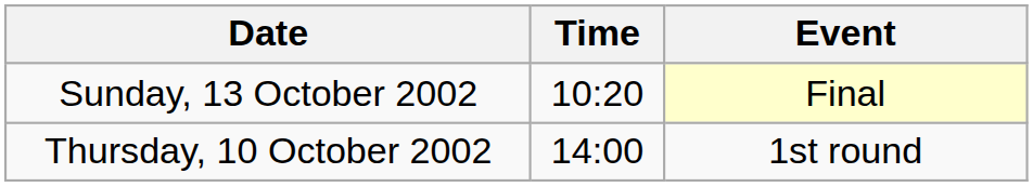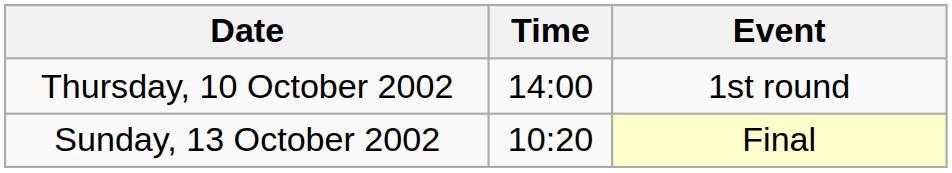 <table class = "wikitable" style="text-align:center;">
 <tr>
 <th width=220>Date</th>
 <th width=50>Time</th>
 <th width=150>Event</th>
 </tr>
 <tr>
+<td>Thursday, 10 October 2002</td>
+<td>14:00</td>
+<td>1st round</td>
+</tr>
+<tr>
 <td>Sunday, 13 October 2002</td>
 <td>10:20</td>
 <td bgcolor=ffffcc>Final</td>
 </tr>
-<tr>
-<td>Thursday, 10 October 2002</td>
-<td>14:00</td>
-<td>1st round</td>
-</tr>
 </table>
